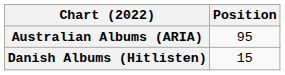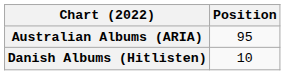 <table class="wikitable sortable plainrowheaders" style="text-align:center">
 <tr>
 <th scope="col">Chart (2022)</th>
 <th scope="col">Position</th>
 </tr>
 <tr>
 <th scope="row">Australian Albums (ARIA)</th>
 <td>95</td>
 </tr>
 <tr>
 <th scope="row">Danish Albums (Hitlisten)</th>
-<td>15</td>
+<td>10</td>
 </tr>
 </table>
